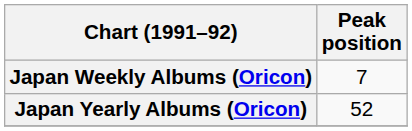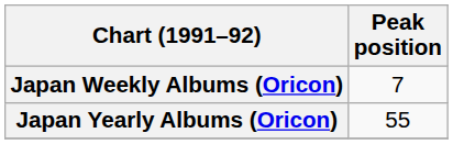 <table class="wikitable sortable plainrowheaders" style="text-align:center;">
 <tr>
 <th scope="col">Chart (1991–92)</th>
 <th scope="col">Peak<br>position</th>
 </tr>
 <tr>
 <th scope="row">Japan Weekly Albums (<a href='#'>Oricon</a>)</th>
 <td style="text-align:center;">7</td>
 </tr>
 <tr>
 <th scope="row">Japan Yearly Albums (<a href='#'>Oricon</a>)</th>
-<td style="text-align:center;">52</td>
+<td style="text-align:center;">55</td>
 </tr>
 <tr>
 </tr>
 </table>
